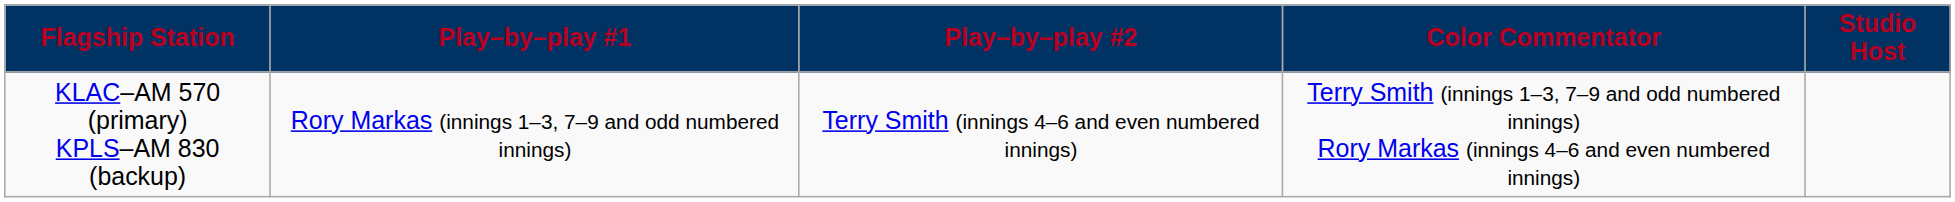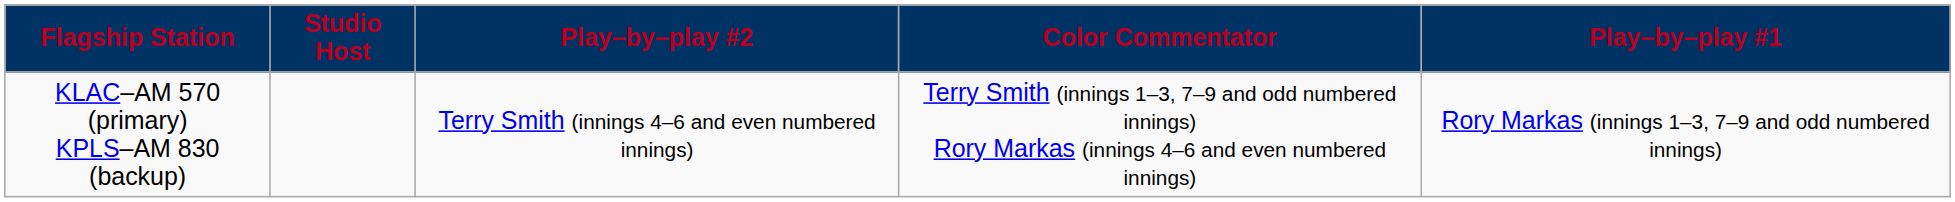 <table class="wikitable">
 <tr>
 <th style="background:#003263;color:#BA0021">Flagship Station</th>
-<th style="background:#003263;color:#BA0021">Play–by–play #1</th>
+<th style="background:#003263;color:#BA0021">Studio Host</th>
 <th style="background:#003263;color:#BA0021">Play–by–play #2</th>
 <th style="background:#003263;color:#BA0021">Color Commentator</th>
-<th style="background:#003263;color:#BA0021">Studio Host</th>
+<th style="background:#003263;color:#BA0021">Play–by–play #1</th>
 </tr>
 <tr align="center">
 <td><a href='#'>KLAC</a>–AM 570 (primary)<br><a href='#'>KPLS</a>–AM 830 (backup)</td>
-<td><a href='#'>Rory Markas</a> <small>(innings 1–3, 7–9 and odd numbered innings)</small></td>
+<td></td>
 <td><a href='#'>Terry Smith</a> <small>(innings 4–6 and even numbered innings)</small></td>
 <td><a href='#'>Terry Smith</a> <small>(innings 1–3, 7–9 and odd numbered innings)</small><br><a href='#'>Rory Markas</a> <small>(innings 4–6 and even numbered innings)</small></td>
-<td></td>
+<td><a href='#'>Rory Markas</a> <small>(innings 1–3, 7–9 and odd numbered innings)</small></td>
 </tr>
 </table>
